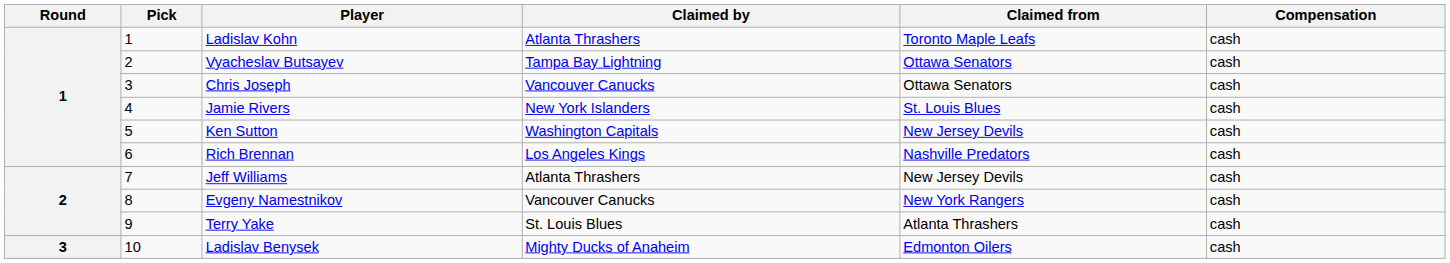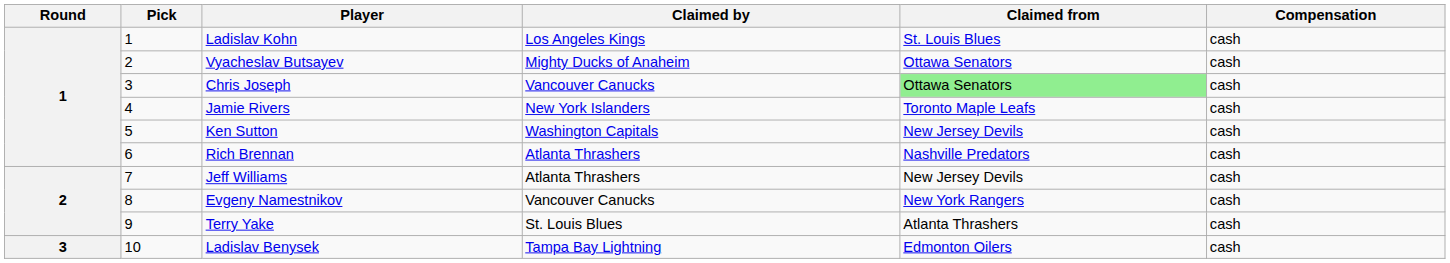 <table class="wikitable" style="width: 100%">
 <tr>
 <th scope="col">Round</th>
 <th scope="col">Pick</th>
 <th scope="col">Player</th>
 <th scope="col">Claimed by</th>
 <th scope="col">Claimed from</th>
 <th scope="col">Compensation</th>
 </tr>
 <tr>
 <th scope="row" rowspan="6">1</th>
 <td>1</td>
 <td><a href='#'>Ladislav Kohn</a></td>
-<td><a href='#'>Atlanta Thrashers</a></td>
-<td><a href='#'>Toronto Maple Leafs</a></td>
+<td><a href='#'>Los Angeles Kings</a></td>
+<td><a href='#'>St. Louis Blues</a></td>
 <td>cash</td>
 </tr>
 <tr>
 <td>2</td>
 <td><a href='#'>Vyacheslav Butsayev</a></td>
-<td><a href='#'>Tampa Bay Lightning</a></td>
+<td><a href='#'>Mighty Ducks of Anaheim</a></td>
 <td><a href='#'>Ottawa Senators</a></td>
 <td>cash</td>
 </tr>
 <tr>
 <td>3</td>
 <td><a href='#'>Chris Joseph</a></td>
 <td><a href='#'>Vancouver Canucks</a></td>
-<td>Ottawa Senators</td>
+<td style="background: lightgreen;">Ottawa Senators</td>
 <td>cash</td>
 </tr>
 <tr>
 <td>4</td>
 <td><a href='#'>Jamie Rivers</a></td>
 <td><a href='#'>New York Islanders</a></td>
-<td><a href='#'>St. Louis Blues</a></td>
+<td><a href='#'>Toronto Maple Leafs</a></td>
 <td>cash</td>
 </tr>
 <tr>
 <td>5</td>
 <td><a href='#'>Ken Sutton</a></td>
 <td><a href='#'>Washington Capitals</a></td>
 <td><a href='#'>New Jersey Devils</a></td>
 <td>cash</td>
 </tr>
 <tr>
 <td>6</td>
 <td><a href='#'>Rich Brennan</a></td>
-<td><a href='#'>Los Angeles Kings</a></td>
+<td><a href='#'>Atlanta Thrashers</a></td>
 <td><a href='#'>Nashville Predators</a></td>
 <td>cash</td>
 </tr>
 <tr>
 <th scope="row" rowspan="3">2</th>
 <td>7</td>
 <td><a href='#'>Jeff Williams</a></td>
 <td>Atlanta Thrashers</td>
 <td>New Jersey Devils</td>
 <td>cash</td>
 </tr>
 <tr>
 <td>8</td>
 <td><a href='#'>Evgeny Namestnikov</a></td>
 <td>Vancouver Canucks</td>
 <td><a href='#'>New York Rangers</a></td>
 <td>cash</td>
 </tr>
 <tr>
 <td>9</td>
 <td><a href='#'>Terry Yake</a></td>
 <td>St. Louis Blues</td>
 <td>Atlanta Thrashers</td>
 <td>cash</td>
 </tr>
 <tr>
 <th scope="row">3</th>
 <td>10</td>
 <td><a href='#'>Ladislav Benysek</a></td>
-<td><a href='#'>Mighty Ducks of Anaheim</a></td>
+<td><a href='#'>Tampa Bay Lightning</a></td>
 <td><a href='#'>Edmonton Oilers</a></td>
 <td>cash</td>
 </tr>
 </table>
